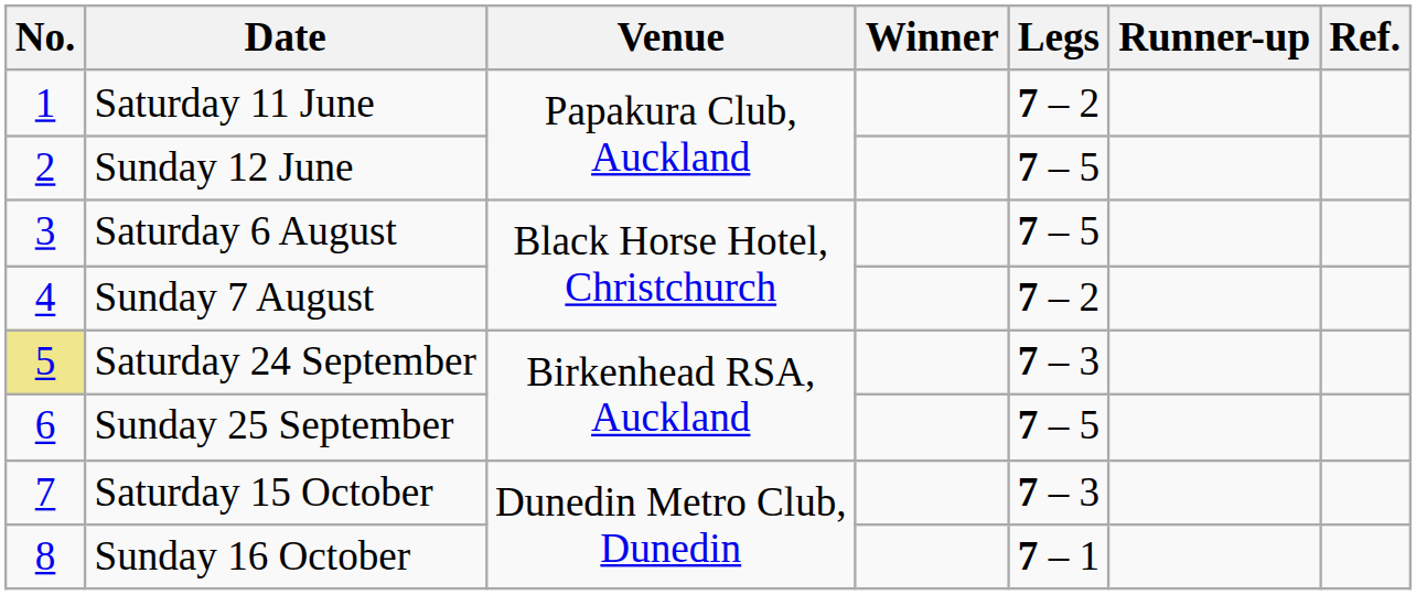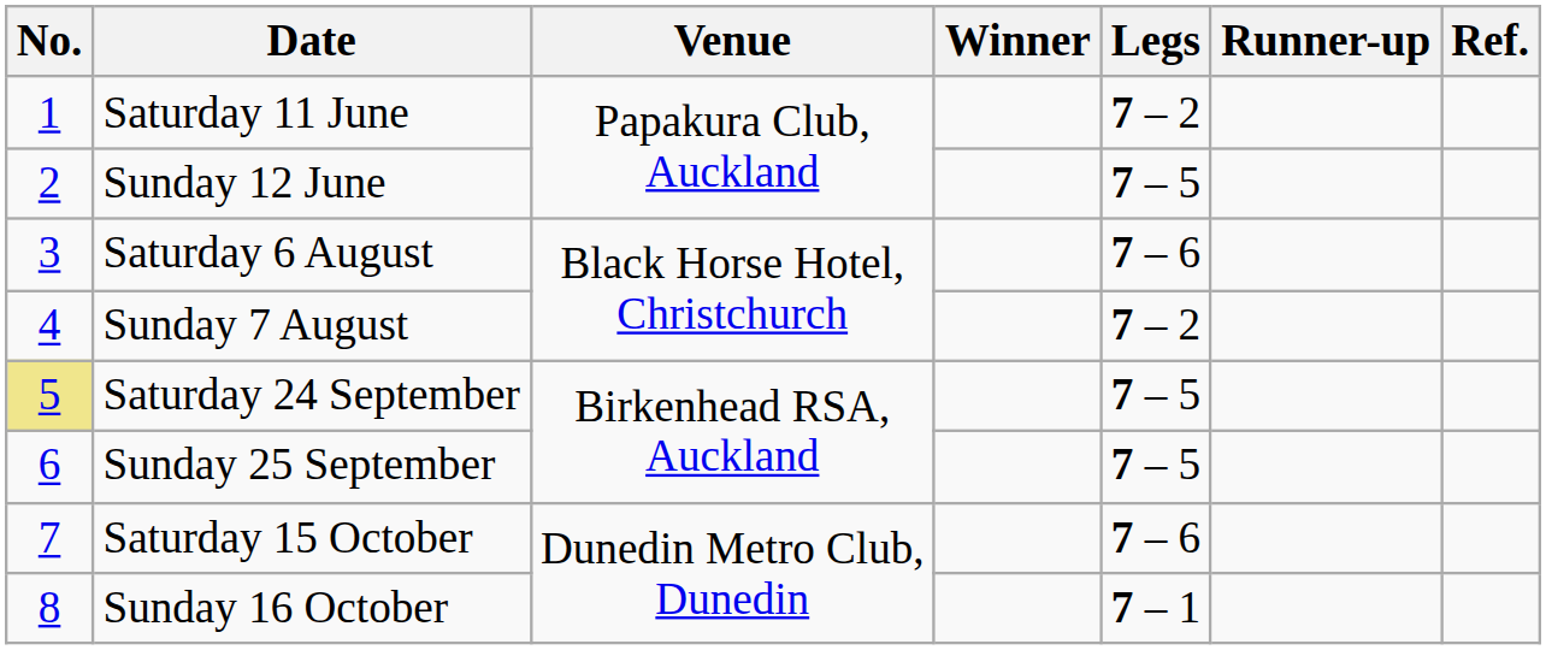 <table class="wikitable">
 <tr>
 <th>No.</th>
 <th>Date</th>
 <th>Venue</th>
 <th>Winner</th>
 <th>Legs</th>
 <th>Runner-up</th>
 <th>Ref.</th>
 </tr>
 <tr>
 <td align=center><a href='#'>1</a></td>
 <td align=left>Saturday 11 June</td>
 <td align="center" rowspan="2">Papakura Club,<br> <a href='#'>Auckland</a></td>
 <td align="right"></td>
 <td align="center"><strong>7</strong> – 2</td>
 <td></td>
 <td align="center"></td>
 </tr>
 <tr>
 <td align=center><a href='#'>2</a></td>
 <td align=left>Sunday 12 June</td>
 <td align="right"></td>
 <td align="center"><strong>7</strong> – 5</td>
 <td></td>
 <td align="center"></td>
 </tr>
 <tr>
 <td align=center><a href='#'>3</a></td>
 <td align=left>Saturday 6 August</td>
 <td align="center" rowspan="2">Black Horse Hotel,<br> <a href='#'>Christchurch</a></td>
 <td align="right"></td>
-<td align="center"><strong>7</strong> – 5</td>
+<td align="center"><strong>7</strong> – 6</td>
 <td></td>
 <td align="center"></td>
 </tr>
 <tr>
 <td align=center><a href='#'>4</a></td>
 <td align=left>Sunday 7 August</td>
 <td align="right"></td>
 <td align="center"><strong>7</strong> – 2</td>
 <td></td>
 <td align="center"></td>
 </tr>
 <tr>
 <td align=center style="background: khaki;"><a href='#'>5</a></td>
 <td align=left>Saturday 24 September</td>
 <td align="center" rowspan="2">Birkenhead RSA,<br> <a href='#'>Auckland</a></td>
 <td align="right"></td>
-<td align="center"><strong>7</strong> – 3</td>
+<td align="center"><strong>7</strong> – 5</td>
 <td></td>
 <td align="center"></td>
 </tr>
 <tr>
 <td align=center><a href='#'>6</a></td>
 <td align=left>Sunday 25 September</td>
 <td align="right"></td>
 <td align="center"><strong>7</strong> – 5</td>
 <td></td>
 <td align="center"></td>
 </tr>
 <tr>
 <td align=center><a href='#'>7</a></td>
 <td align=left>Saturday 15 October</td>
 <td align="center" rowspan="2">Dunedin Metro Club,<br> <a href='#'>Dunedin</a></td>
 <td align="right"></td>
-<td align="center"><strong>7</strong> – 3</td>
+<td align="center"><strong>7</strong> – 6</td>
 <td></td>
 <td align="center"></td>
 </tr>
 <tr>
 <td align=center><a href='#'>8</a></td>
 <td align=left>Sunday 16 October</td>
 <td align="right"></td>
 <td align="center"><strong>7</strong> – 1</td>
 <td></td>
 <td align="center"></td>
 </tr>
 </table>
